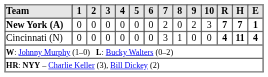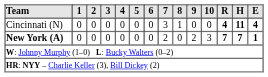 <table border=1 cellspacing=0 width=425 style="margin-left:3em;">
 <tr style="text-align:center; background-color:#e6e6e6;">
 <th align=left width=125>Team</th>
 <th width=25>1</th>
 <th width=25>2</th>
 <th width=25>3</th>
 <th width=25>4</th>
 <th width=25>5</th>
 <th width=25>6</th>
 <th width=25>7</th>
 <th width=25>8</th>
 <th width=25>9</th>
 <th width=25>10</th>
 <th width=25>R</th>
 <th width=25>H</th>
 <th width=25>E</th>
 </tr>
 <tr style="text-align:center;">
+<td align=left>Cincinnati (N)</td>
+<td>0</td>
+<td>0</td>
+<td>0</td>
+<td>0</td>
+<td>0</td>
+<td>0</td>
+<td>3</td>
+<td>1</td>
+<td>0</td>
+<td>0</td>
+<td><strong>4</strong></td>
+<td><strong>11</strong></td>
+<td><strong>4</strong></td>
+</tr>
+<tr style="text-align:center;">
 <td align=left><strong>New York (A)</strong></td>
 <td>0</td>
 <td>0</td>
 <td>0</td>
 <td>0</td>
 <td>0</td>
 <td>0</td>
 <td>2</td>
 <td>0</td>
 <td>2</td>
 <td>3</td>
 <td><strong>7</strong></td>
 <td><strong>7</strong></td>
 <td><strong>1</strong></td>
 </tr>
-<tr style="text-align:center;">
-<td align=left>Cincinnati (N)</td>
-<td>0</td>
-<td>0</td>
-<td>0</td>
-<td>0</td>
-<td>0</td>
-<td>0</td>
-<td>3</td>
-<td>1</td>
-<td>0</td>
-<td>0</td>
-<td><strong>4</strong></td>
-<td><strong>11</strong></td>
-<td><strong>4</strong></td>
-</tr>
 <tr style="text-align:left;">
 <td colspan=14><small><strong>W</strong>: <a href='#'>Johnny Murphy</a> (1–0)   <strong>L</strong>: <a href='#'>Bucky Walters</a> (0–2)</small></td>
 </tr>
 <tr style="text-align:left;">
 <td colspan=14><small><strong>HR</strong>: <strong>NYY</strong> – <a href='#'>Charlie Keller</a> (3), <a href='#'>Bill Dickey</a> (2)</small></td>
 </tr>
 </table>
